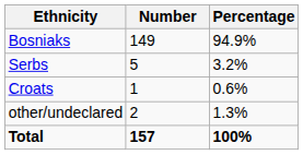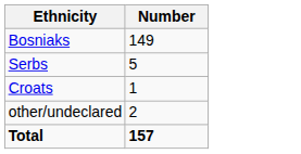 <table class="wikitable">
 <tr>
 <th width="100px">Ethnicity</th>
 <th width="80px">Number</th>
-<th width="80px">Percentage</th>
 </tr>
 <tr>
 <td><a href='#'>Bosniaks</a></td>
 <td>149</td>
-<td>94.9%</td>
 </tr>
 <tr>
 <td><a href='#'>Serbs</a></td>
 <td>5</td>
-<td>3.2%</td>
 </tr>
 <tr>
 <td><a href='#'>Croats</a></td>
 <td>1</td>
-<td>0.6%</td>
 </tr>
 <tr>
 <td>other/undeclared</td>
 <td>2</td>
-<td>1.3%</td>
 </tr>
 <tr>
 <td><strong>Total</strong></td>
 <td><strong>157</strong></td>
-<td><strong>100%</strong></td>
 </tr>
 </table>
